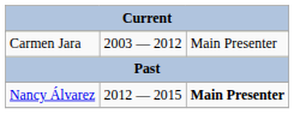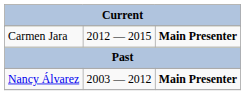 <table border="2" cellpadding="4" cellspacing="0" style="margin: 1em 1em 1em 0; background: #f9f9f9; border: 1px #aaa solid; border-collapse: collapse; font-size: 90%;">
 <tr bgcolor="#FFE87C" align="center">
 <th colspan="4" style="background: LightSteelBlue;">Current</th>
 </tr>
 <tr bgcolor="#FFE87C" align="center">
 </tr>
 <tr>
 </tr>
 <tr>
 <td>Carmen Jara</td>
-<td>2003 — 2012</td>
-<td>Main Presenter</td>
+<td>2012 — 2015</td>
+<td><strong>Main Presenter</strong></td>
 </tr>
 <tr bgcolor="#FFE87C" align="center">
 <th colspan="10" style="background: LightSteelBlue;">Past</th>
 </tr>
 <tr bgcolor="#FFE87C" align="center">
 </tr>
 <tr>
 <td><a href='#'>Nancy Álvarez</a></td>
-<td>2012 — 2015</td>
+<td>2003 — 2012</td>
 <td><strong>Main Presenter</strong></td>
 </tr>
 <tr>
 </tr>
 </table>
